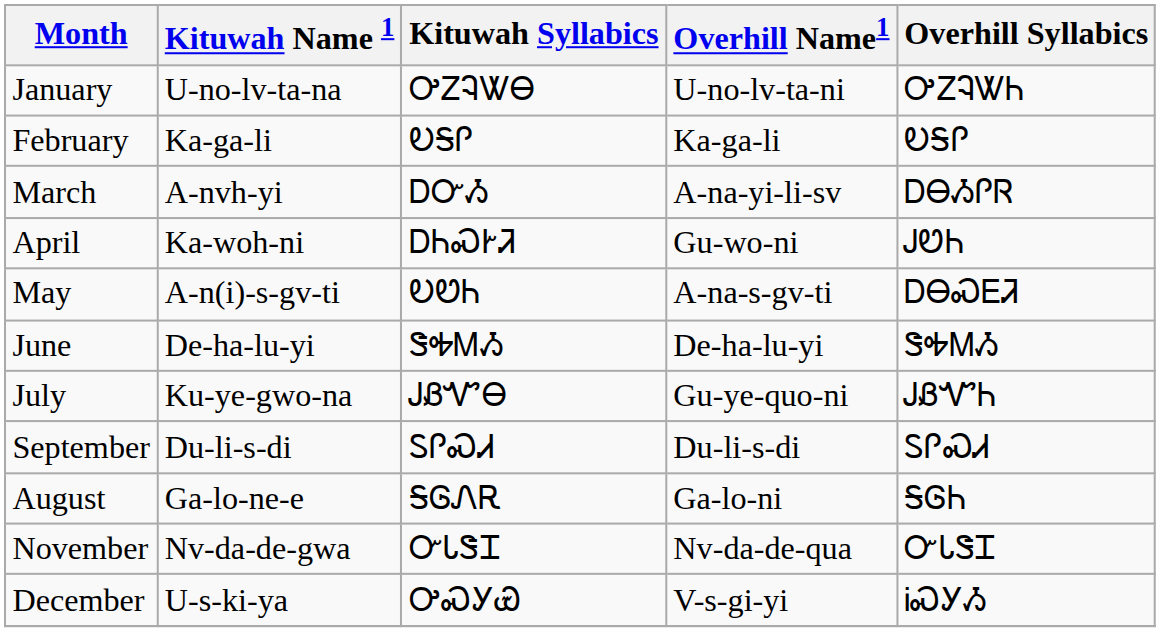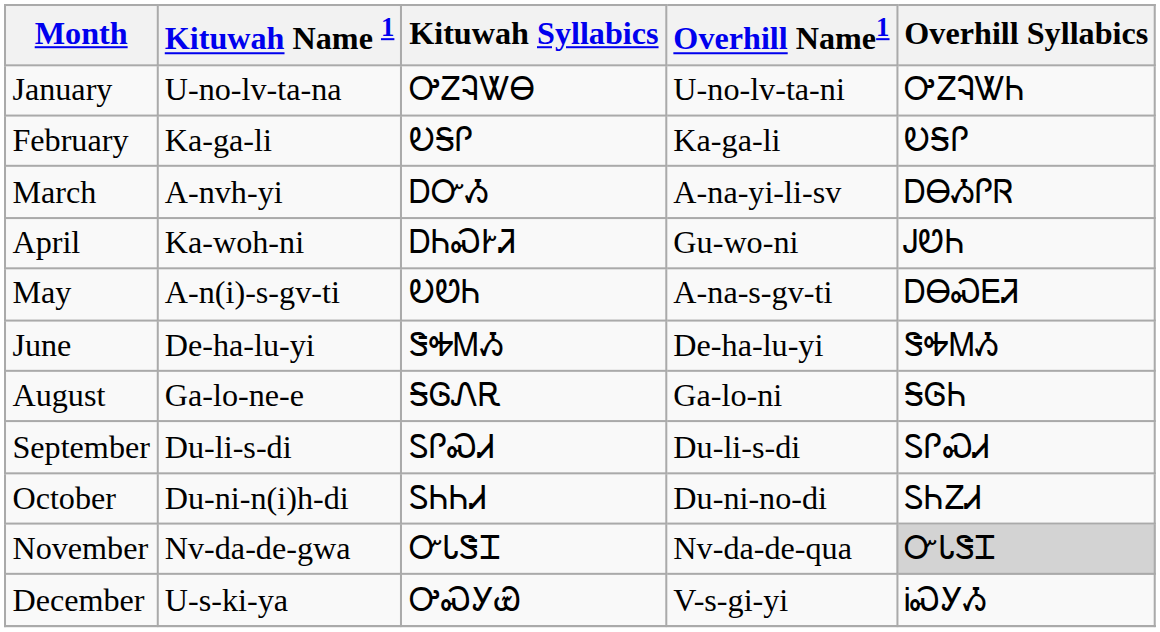 <table class="wikitable sortable">
 <tr>
 <th><a href='#'>Month</a></th>
 <th><a href='#'>Kituwah</a> Name <sup><a href='#'>1</a></sup></th>
 <th>Kituwah <a href='#'>Syllabics</a></th>
 <th><a href='#'>Overhill</a> Name<sup><a href='#'>1</a></sup></th>
 <th>Overhill Syllabics</th>
 </tr>
 <tr>
 <td>January</td>
 <td>U-no-lv-ta-na</td>
 <td>ᎤᏃᎸᏔᎾ</td>
 <td>U-no-lv-ta-ni</td>
 <td>ᎤᏃᎸᏔᏂ</td>
 </tr>
 <tr>
 <td>February</td>
 <td>Ka-ga-li</td>
 <td>ᎧᎦᎵ</td>
 <td>Ka-ga-li</td>
 <td>ᎧᎦᎵ</td>
 </tr>
 <tr>
 <td>March</td>
 <td>A-nvh-yi</td>
 <td>ᎠᏅᏱ</td>
 <td>A-na-yi-li-sv</td>
 <td>ᎠᎾᏱᎵᏒ</td>
 </tr>
 <tr>
 <td>April</td>
 <td>Ka-woh-ni</td>
 <td>ᎠᏂᏍᎨᏘ</td>
 <td>Gu-wo-ni</td>
 <td>ᎫᏬᏂ</td>
 </tr>
 <tr>
 <td>May</td>
 <td>A-n(i)-s-gv-ti</td>
 <td>ᎧᏬᏂ</td>
 <td>A-na-s-gv-ti</td>
 <td>ᎠᎾᏍᎬᏘ</td>
 </tr>
 <tr>
 <td>June</td>
 <td>De-ha-lu-yi</td>
 <td>ᏕᎭᎷᏱ</td>
 <td>De-ha-lu-yi</td>
 <td>ᏕᎭᎷᏱ</td>
 </tr>
 <tr>
-<td>July</td>
-<td>Ku-ye-gwo-na</td>
-<td>ᎫᏰᏉᎾ</td>
-<td>Gu-ye-quo-ni</td>
-<td>ᎫᏰᏉᏂ</td>
+<td>August</td>
+<td>Ga-lo-ne-e</td>
+<td>ᎦᎶᏁᎡ</td>
+<td>Ga-lo-ni</td>
+<td>ᎦᎶᏂ</td>
 </tr>
 <tr>
 <td>September</td>
 <td>Du-li-s-di</td>
 <td>ᏚᎵᏍᏗ</td>
 <td>Du-li-s-di</td>
 <td>ᏚᎵᏍᏗ</td>
 </tr>
 <tr>
-<td>August</td>
-<td>Ga-lo-ne-e</td>
-<td>ᎦᎶᏁᎡ</td>
-<td>Ga-lo-ni</td>
-<td>ᎦᎶᏂ</td>
+<td>October</td>
+<td>Du-ni-n(i)h-di</td>
+<td>ᏚᏂᏂᏗ</td>
+<td>Du-ni-no-di</td>
+<td>ᏚᏂᏃᏗ</td>
 </tr>
 <tr>
 <td>November</td>
 <td>Nv-da-de-gwa</td>
 <td>ᏅᏓᏕᏆ</td>
 <td>Nv-da-de-qua</td>
-<td>ᏅᏓᏕᏆ</td>
+<td style="background: lightgrey;">ᏅᏓᏕᏆ</td>
 </tr>
 <tr>
 <td>December</td>
 <td>U-s-ki-ya</td>
 <td>ᎤᏍᎩᏯ</td>
 <td>V-s-gi-yi</td>
 <td>ᎥᏍᎩᏱ</td>
 </tr>
 <tr>
 </tr>
 </table>
